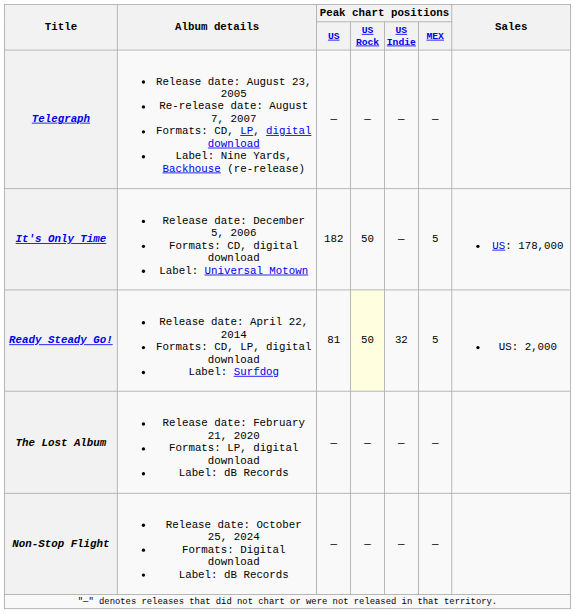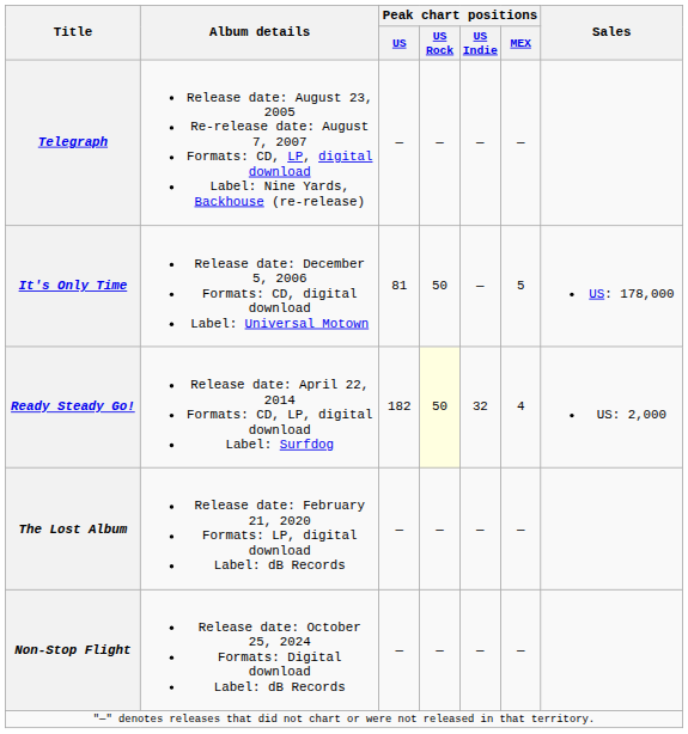 <table class="wikitable plainrowheaders" style="text-align:center;">
 <tr>
 <th rowspan="2" style="width:10em;">Title</th>
 <th rowspan="2" style="width:18em;">Album details</th>
 <th colspan="4">Peak chart positions</th>
 <th scope="col" rowspan="2" style="width:10.5em;">Sales</th>
 </tr>
 <tr>
 <th style="width:3em;font-size:90%"><a href='#'>US</a><br></th>
 <th style="width:3em;font-size:90%"><a href='#'>US<br>Rock</a><br></th>
 <th style="width:3em;font-size:90%"><a href='#'>US Indie</a><br></th>
 <th style="width:3em;font-size:90%"><a href='#'>MEX</a><br></th>
 </tr>
 <tr>
 <th scope="row"><em><a href='#'>Telegraph</a></em></th>
 <td><br><ul><li>Release date: August 23, 2005</li><li>Re-release date: August 7, 2007</li><li>Formats: CD, <a href='#'>LP</a>, <a href='#'>digital download</a></li><li>Label: Nine Yards, <a href='#'>Backhouse</a> (re-release)</li></ul></td>
 <td>—</td>
 <td>—</td>
 <td>—</td>
 <td>—</td>
 <td></td>
 </tr>
 <tr>
 <th scope="row"><em><a href='#'>It's Only Time</a></em></th>
 <td><br><ul><li>Release date: December 5, 2006</li><li>Formats: CD, digital download</li><li>Label: <a href='#'>Universal Motown</a></li></ul></td>
-<td>182</td>
+<td>81</td>
 <td>50</td>
 <td>—</td>
 <td>5</td>
 <td><br><ul><li><a href='#'>US</a>: 178,000</li></ul></td>
 </tr>
 <tr>
 <th scope="row"><em><a href='#'>Ready Steady Go!</a></em></th>
 <td><br><ul><li>Release date: April 22, 2014</li><li>Formats: CD, LP, digital download</li><li>Label: <a href='#'>Surfdog</a></li></ul></td>
-<td>81</td>
+<td>182</td>
 <td style="background: lightyellow;">50</td>
 <td>32</td>
-<td>5</td>
+<td>4</td>
 <td><br><ul><li>US: 2,000</li></ul></td>
 </tr>
 <tr>
 <th scope="row"><em>The Lost Album</em></th>
 <td><br><ul><li>Release date: February 21, 2020</li><li>Formats: LP, digital download</li><li>Label: dB Records</li></ul></td>
 <td>—</td>
 <td>—</td>
 <td>—</td>
 <td>—</td>
 <td></td>
 </tr>
 <tr>
 <th scope="row"><em>Non-Stop Flight</em></th>
 <td><br><ul><li>Release date: October 25, 2024</li><li>Formats: Digital download</li><li>Label: dB Records</li></ul></td>
 <td>—</td>
 <td>—</td>
 <td>—</td>
 <td>—</td>
 <td></td>
 </tr>
 <tr>
 <td align="center" colspan="15" style="font-size:8pt">"—" denotes releases that did not chart or were not released in that territory.</td>
 </tr>
 </table>
